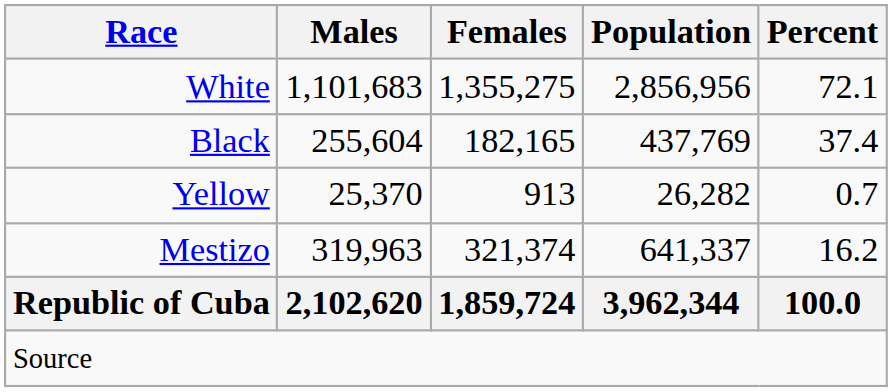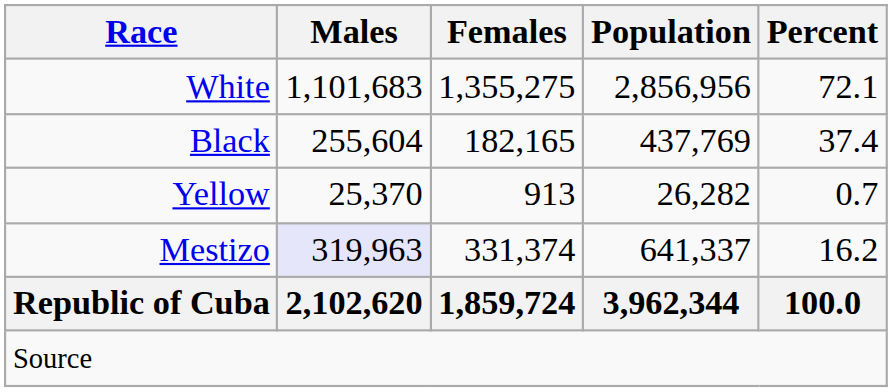 <table class="wikitable" style="text-align:right">
 <tr>
 <th><a href='#'>Race</a></th>
 <th>Males</th>
 <th>Females</th>
 <th>Population</th>
 <th>Percent</th>
 </tr>
 <tr>
 <td><a href='#'>White</a></td>
 <td>1,101,683</td>
 <td>1,355,275</td>
 <td>2,856,956</td>
 <td>72.1</td>
 </tr>
 <tr>
 <td><a href='#'>Black</a></td>
 <td>255,604</td>
 <td>182,165</td>
 <td>437,769</td>
 <td>37.4</td>
 </tr>
 <tr>
 <td><a href='#'>Yellow</a></td>
 <td>25,370</td>
 <td>913</td>
 <td>26,282</td>
 <td>0.7</td>
 </tr>
 <tr>
 <td><a href='#'>Mestizo</a></td>
-<td>319,963</td>
-<td>321,374</td>
+<td style="background: lavender;">319,963</td>
+<td>331,374</td>
 <td>641,337</td>
 <td>16.2</td>
 </tr>
 <tr>
 <th> Republic of Cuba</th>
 <th>2,102,620</th>
 <th>1,859,724</th>
 <th>3,962,344</th>
 <th>100.0</th>
 </tr>
 <tr>
 <td colspan="6" style="text-align:left;"><small>Source</small></td>
 </tr>
 </table>
